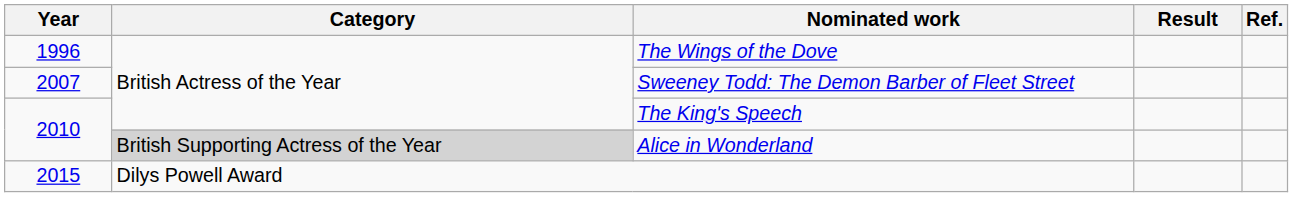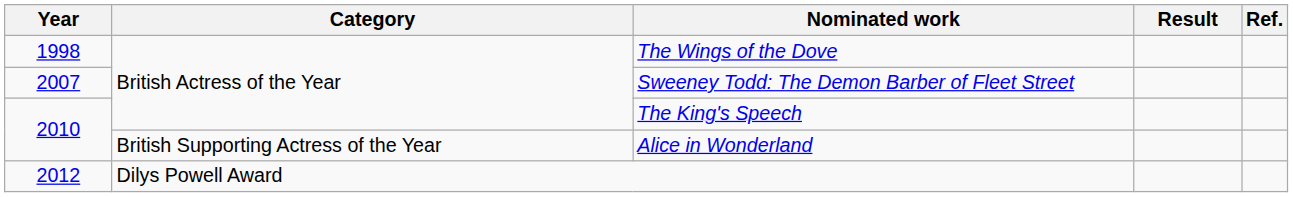 <table class=wikitable>
 <tr>
 <th scope="col" style="width:5em;">Year</th>
 <th scope="col" style="width:26em;">Category</th>
 <th scope="col" style="width:25em;">Nominated work</th>
 <th scope="col" style="width:5em;">Result</th>
 <th>Ref.</th>
 </tr>
 <tr>
-<td style="text-align:center;"><a href='#'>1996</a></td>
+<td style="text-align:center;"><a href='#'>1998</a></td>
 <td rowspan="3">British Actress of the Year</td>
 <td><em><a href='#'>The Wings of the Dove</a></em></td>
 <td></td>
 <td></td>
 </tr>
 <tr>
 <td align="center"><a href='#'>2007</a></td>
 <td><em><a href='#'>Sweeney Todd: The Demon Barber of Fleet Street</a></em></td>
 <td></td>
 <td></td>
 </tr>
 <tr>
 <td rowspan="2" align="center"><a href='#'>2010</a></td>
 <td><em><a href='#'>The King's Speech</a></em></td>
 <td></td>
 <td></td>
 </tr>
 <tr>
-<td style="background: lightgrey;">British Supporting Actress of the Year</td>
+<td>British Supporting Actress of the Year</td>
 <td><em><a href='#'>Alice in Wonderland</a></em></td>
 <td></td>
 <td></td>
 </tr>
 <tr>
-<td align="center"><a href='#'>2015</a></td>
+<td align="center"><a href='#'>2012</a></td>
 <td colspan=2>Dilys Powell Award</td>
 <td></td>
 <td></td>
 </tr>
 </table>
